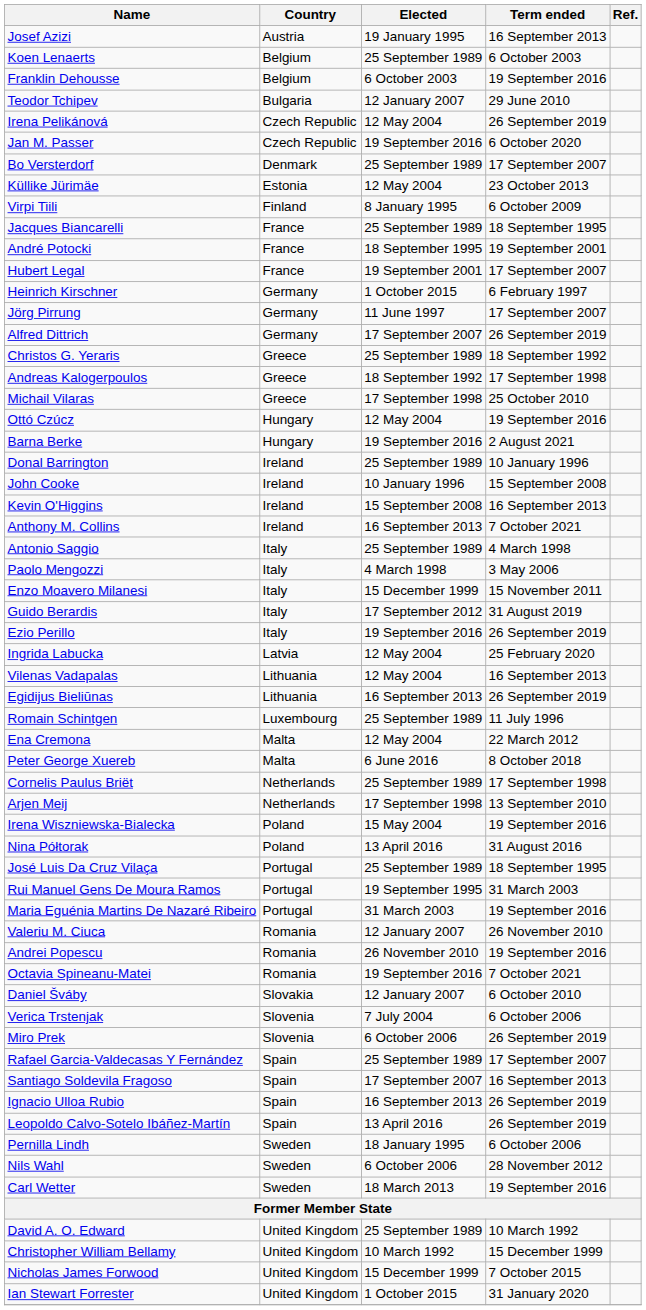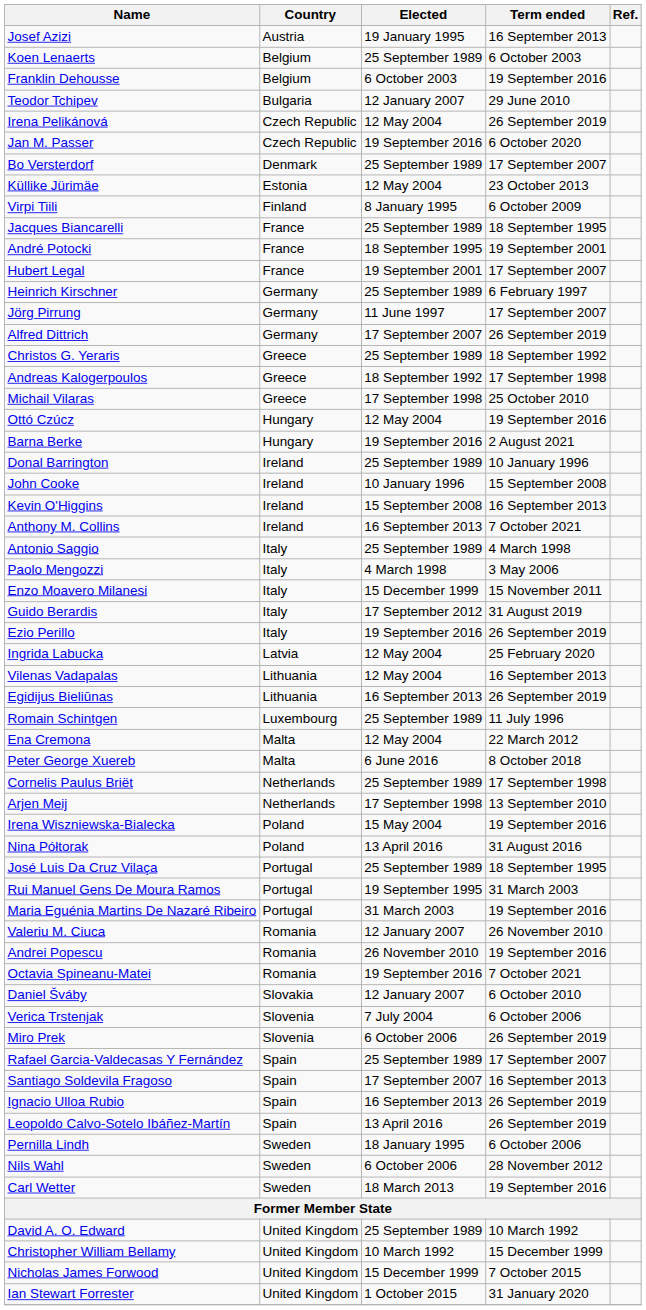 <table class="wikitable mw-collapsible" border="1" style="text-align:left">
 <tr>
 <th>Name</th>
 <th>Country</th>
 <th>Elected</th>
 <th>Term ended</th>
 <th>Ref.</th>
 </tr>
 <tr>
 <td><a href='#'>Josef Azizi</a></td>
 <td> Austria</td>
 <td>19 January 1995</td>
 <td>16 September 2013</td>
 <td></td>
 </tr>
 <tr>
 <td><a href='#'>Koen Lenaerts</a></td>
 <td>  Belgium</td>
 <td>25 September 1989</td>
 <td>6 October 2003</td>
 <td></td>
 </tr>
 <tr>
 <td><a href='#'>Franklin Dehousse</a></td>
 <td>  Belgium</td>
 <td>6 October 2003</td>
 <td>19 September 2016</td>
 <td></td>
 </tr>
 <tr>
 <td><a href='#'>Teodor Tchipev</a></td>
 <td> Bulgaria</td>
 <td>12 January 2007</td>
 <td>29 June 2010</td>
 <td></td>
 </tr>
 <tr>
 <td><a href='#'>Irena Pelikánová</a></td>
 <td>  Czech Republic</td>
 <td>12 May 2004</td>
 <td>26 September 2019</td>
 <td></td>
 </tr>
 <tr>
 <td><a href='#'>Jan M. Passer</a></td>
 <td>  Czech Republic</td>
 <td>19 September 2016</td>
 <td>6 October 2020</td>
 <td></td>
 </tr>
 <tr>
 <td><a href='#'>Bo Versterdorf</a></td>
 <td>  Denmark</td>
 <td>25 September 1989</td>
 <td>17 September 2007</td>
 <td></td>
 </tr>
 <tr>
 <td><a href='#'>Küllike Jürimäe</a></td>
 <td> Estonia</td>
 <td>12 May 2004</td>
 <td>23 October 2013</td>
 <td></td>
 </tr>
 <tr>
 <td><a href='#'>Virpi Tiili</a></td>
 <td> Finland</td>
 <td>8 January 1995</td>
 <td>6 October 2009</td>
 <td></td>
 </tr>
 <tr>
 <td><a href='#'>Jacques Biancarelli</a></td>
 <td>  France</td>
 <td>25 September 1989</td>
 <td>18 September 1995</td>
 <td></td>
 </tr>
 <tr>
 <td><a href='#'>André Potocki</a></td>
 <td>  France</td>
 <td>18 September 1995</td>
 <td>19 September 2001</td>
 <td></td>
 </tr>
 <tr>
 <td><a href='#'>Hubert Legal</a></td>
 <td>  France</td>
 <td>19 September 2001</td>
 <td>17 September 2007</td>
 <td></td>
 </tr>
 <tr>
 <td><a href='#'>Heinrich Kirschner</a></td>
 <td>  Germany</td>
-<td>1 October 2015</td>
+<td>25 September 1989</td>
 <td>6 February 1997</td>
 <td></td>
 </tr>
 <tr>
 <td><a href='#'>Jörg Pirrung</a></td>
 <td>  Germany</td>
 <td>11 June 1997</td>
 <td>17 September 2007</td>
 <td></td>
 </tr>
 <tr>
 <td><a href='#'>Alfred Dittrich</a></td>
 <td>  Germany</td>
 <td>17 September 2007</td>
 <td>26 September 2019</td>
 <td></td>
 </tr>
 <tr>
 <td><a href='#'>Christos G. Yeraris</a></td>
 <td> Greece</td>
 <td>25 September 1989</td>
 <td>18 September 1992</td>
 <td></td>
 </tr>
 <tr>
 <td><a href='#'>Andreas Kalogerpoulos</a></td>
 <td> Greece</td>
 <td>18 September 1992</td>
 <td>17 September 1998</td>
 <td></td>
 </tr>
 <tr>
 <td><a href='#'>Michail Vilaras</a></td>
 <td> Greece</td>
 <td>17 September 1998</td>
 <td>25 October 2010</td>
 <td></td>
 </tr>
 <tr>
 <td><a href='#'>Ottó Czúcz</a></td>
 <td>  Hungary</td>
 <td>12 May 2004</td>
 <td>19 September 2016</td>
 <td></td>
 </tr>
 <tr>
 <td><a href='#'>Barna Berke</a></td>
 <td>  Hungary</td>
 <td>19 September 2016</td>
 <td>2 August 2021</td>
 <td></td>
 </tr>
 <tr>
 <td><a href='#'>Donal Barrington</a></td>
 <td>  Ireland</td>
 <td>25 September 1989</td>
 <td>10 January 1996</td>
 <td></td>
 </tr>
 <tr>
 <td><a href='#'>John Cooke</a></td>
 <td>  Ireland</td>
 <td>10 January 1996</td>
 <td>15 September 2008</td>
 <td></td>
 </tr>
 <tr>
 <td><a href='#'>Kevin O'Higgins</a></td>
 <td>  Ireland</td>
 <td>15 September 2008</td>
 <td>16 September 2013</td>
 <td></td>
 </tr>
 <tr>
 <td><a href='#'>Anthony M. Collins</a></td>
 <td>  Ireland</td>
 <td>16 September 2013</td>
 <td>7 October 2021</td>
 </tr>
 <tr>
 <td><a href='#'>Antonio Saggio</a></td>
 <td>  Italy</td>
 <td>25 September 1989</td>
 <td>4 March 1998</td>
 <td></td>
 </tr>
 <tr>
 <td><a href='#'>Paolo Mengozzi</a></td>
 <td>  Italy</td>
 <td>4 March 1998</td>
 <td>3 May 2006</td>
 <td></td>
 </tr>
 <tr>
 <td><a href='#'>Enzo Moavero Milanesi</a></td>
 <td>  Italy</td>
 <td>15 December 1999</td>
 <td>15 November 2011</td>
 <td></td>
 </tr>
 <tr>
 <td><a href='#'>Guido Berardis</a></td>
 <td>  Italy</td>
 <td>17 September 2012</td>
 <td>31 August 2019</td>
 <td></td>
 </tr>
 <tr>
 <td><a href='#'>Ezio Perillo</a></td>
 <td>  Italy</td>
 <td>19 September 2016</td>
 <td>26 September 2019</td>
 <td></td>
 </tr>
 <tr>
 <td><a href='#'>Ingrida Labucka</a></td>
 <td>  Latvia</td>
 <td>12 May 2004</td>
 <td>25 February 2020</td>
 <td></td>
 </tr>
 <tr>
 <td><a href='#'>Vilenas Vadapalas</a></td>
 <td>  Lithuania</td>
 <td>12 May 2004</td>
 <td>16 September 2013</td>
 <td></td>
 </tr>
 <tr>
 <td><a href='#'>Egidijus Bieliūnas</a></td>
 <td>  Lithuania</td>
 <td>16 September 2013</td>
 <td>26 September 2019</td>
 <td></td>
 </tr>
 <tr>
 <td><a href='#'>Romain Schintgen</a></td>
 <td> Luxembourg</td>
 <td>25 September 1989</td>
 <td>11 July 1996</td>
 <td></td>
 </tr>
 <tr>
 <td><a href='#'>Ena Cremona</a></td>
 <td>  Malta</td>
 <td>12 May 2004</td>
 <td>22 March 2012</td>
 <td></td>
 </tr>
 <tr>
 <td><a href='#'>Peter George Xuereb</a></td>
 <td>  Malta</td>
 <td>6 June 2016</td>
 <td>8 October 2018</td>
 <td></td>
 </tr>
 <tr>
 <td><a href='#'>Cornelis Paulus Briët</a></td>
 <td> Netherlands</td>
 <td>25 September 1989</td>
 <td>17 September 1998</td>
 <td></td>
 </tr>
 <tr>
 <td><a href='#'>Arjen Meij</a></td>
 <td> Netherlands</td>
 <td>17 September 1998</td>
 <td>13 September 2010</td>
 <td></td>
 </tr>
 <tr>
 <td><a href='#'>Irena Wiszniewska-Bialecka</a></td>
 <td>  Poland</td>
 <td>15 May 2004</td>
 <td>19 September 2016</td>
 <td></td>
 </tr>
 <tr>
 <td><a href='#'>Nina Półtorak</a></td>
 <td>  Poland</td>
 <td>13 April 2016</td>
 <td>31 August 2016</td>
 <td></td>
 </tr>
 <tr>
 <td><a href='#'>José Luis Da Cruz Vilaça</a></td>
 <td> Portugal</td>
 <td>25 September 1989</td>
 <td>18 September 1995</td>
 <td></td>
 </tr>
 <tr>
 <td><a href='#'>Rui Manuel Gens De Moura Ramos</a></td>
 <td> Portugal</td>
 <td>19 September 1995</td>
 <td>31 March 2003</td>
 <td></td>
 </tr>
 <tr>
 <td><a href='#'>Maria Eguénia Martins De Nazaré Ribeiro</a></td>
 <td> Portugal</td>
 <td>31 March 2003</td>
 <td>19 September 2016</td>
 <td></td>
 </tr>
 <tr>
 <td><a href='#'>Valeriu M. Ciuca</a></td>
 <td> Romania</td>
 <td>12 January 2007</td>
 <td>26 November 2010</td>
 <td></td>
 </tr>
 <tr>
 <td><a href='#'>Andrei Popescu</a></td>
 <td> Romania</td>
 <td>26 November 2010</td>
 <td>19 September 2016</td>
 <td></td>
 </tr>
 <tr>
 <td><a href='#'>Octavia Spineanu-Matei</a></td>
 <td> Romania</td>
 <td>19 September 2016</td>
 <td>7 October 2021</td>
 <td></td>
 </tr>
 <tr>
 <td><a href='#'>Daniel Šváby</a></td>
 <td> Slovakia</td>
 <td>12 January 2007</td>
 <td>6 October 2010</td>
 <td></td>
 </tr>
 <tr>
 <td><a href='#'>Verica Trstenjak</a></td>
 <td> Slovenia</td>
 <td>7 July 2004</td>
 <td>6 October 2006</td>
 <td></td>
 </tr>
 <tr>
 <td><a href='#'>Miro Prek</a></td>
 <td> Slovenia</td>
 <td>6 October 2006</td>
 <td>26 September 2019</td>
 <td></td>
 </tr>
 <tr>
 <td><a href='#'>Rafael Garcia-Valdecasas Y Fernández</a></td>
 <td>  Spain</td>
 <td>25 September 1989</td>
 <td>17 September 2007</td>
 <td></td>
 </tr>
 <tr>
 <td><a href='#'>Santiago Soldevila Fragoso</a></td>
 <td>  Spain</td>
 <td>17 September 2007</td>
 <td>16 September 2013</td>
 <td></td>
 </tr>
 <tr>
 <td><a href='#'>Ignacio Ulloa Rubio</a></td>
 <td>  Spain</td>
 <td>16 September 2013</td>
 <td>26 September 2019</td>
 <td></td>
 </tr>
 <tr>
 <td><a href='#'>Leopoldo Calvo-Sotelo Ibáñez-Martín</a></td>
 <td>  Spain</td>
 <td>13 April 2016</td>
 <td>26 September 2019</td>
 <td></td>
 </tr>
 <tr>
 <td><a href='#'>Pernilla Lindh</a></td>
 <td> Sweden</td>
 <td>18 January 1995</td>
 <td>6 October 2006</td>
 <td></td>
 </tr>
 <tr>
 <td><a href='#'>Nils Wahl</a></td>
 <td> Sweden</td>
 <td>6 October 2006</td>
 <td>28 November 2012</td>
 <td></td>
 </tr>
 <tr>
 <td><a href='#'>Carl Wetter</a></td>
 <td> Sweden</td>
 <td>18 March 2013</td>
 <td>19 September 2016</td>
 <td></td>
 </tr>
 <tr>
 <th colspan="5">Former Member State</th>
 </tr>
 <tr>
 <td><a href='#'>David A. O. Edward</a></td>
 <td> United Kingdom</td>
 <td>25 September 1989</td>
 <td>10 March 1992</td>
 <td></td>
 </tr>
 <tr>
 <td><a href='#'>Christopher William Bellamy</a></td>
 <td> United Kingdom</td>
 <td>10 March 1992</td>
 <td>15 December 1999</td>
 <td></td>
 </tr>
 <tr>
 <td><a href='#'>Nicholas James Forwood</a></td>
 <td> United Kingdom</td>
 <td>15 December 1999</td>
 <td>7 October 2015</td>
 <td></td>
 </tr>
 <tr>
 <td><a href='#'>Ian Stewart Forrester</a></td>
 <td> United Kingdom</td>
 <td>1 October 2015</td>
 <td>31 January 2020</td>
 <td></td>
 </tr>
 <tr>
 </tr>
 </table>
